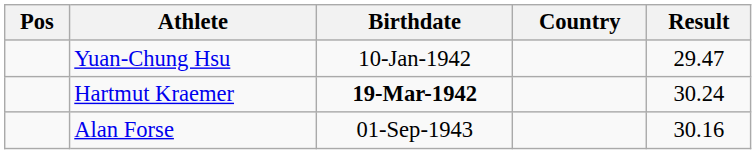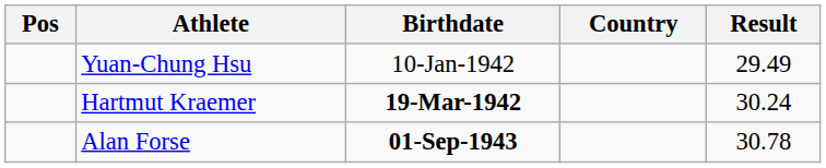 <table class="wikitable"  style="text-align:center; width:60%;">
 <tr>
 <th>Pos</th>
 <th>Athlete</th>
 <th>Birthdate</th>
 <th>Country</th>
 <th>Result</th>
 </tr>
 <tr>
 <td align=center></td>
 <td align=left><a href='#'>Yuan-Chung Hsu</a></td>
 <td>10-Jan-1942</td>
 <td align=left></td>
-<td>29.47</td>
+<td>29.49</td>
 </tr>
 <tr>
 <td align=center></td>
 <td align=left><a href='#'>Hartmut Kraemer</a></td>
 <td><strong>19-Mar-1942</strong></td>
 <td align=left></td>
 <td>30.24</td>
 </tr>
 <tr>
 <td align=center></td>
 <td align=left><a href='#'>Alan Forse</a></td>
-<td>01-Sep-1943</td>
+<td><strong>01-Sep-1943</strong></td>
 <td align=left></td>
-<td>30.16</td>
+<td>30.78</td>
 </tr>
 </table>
